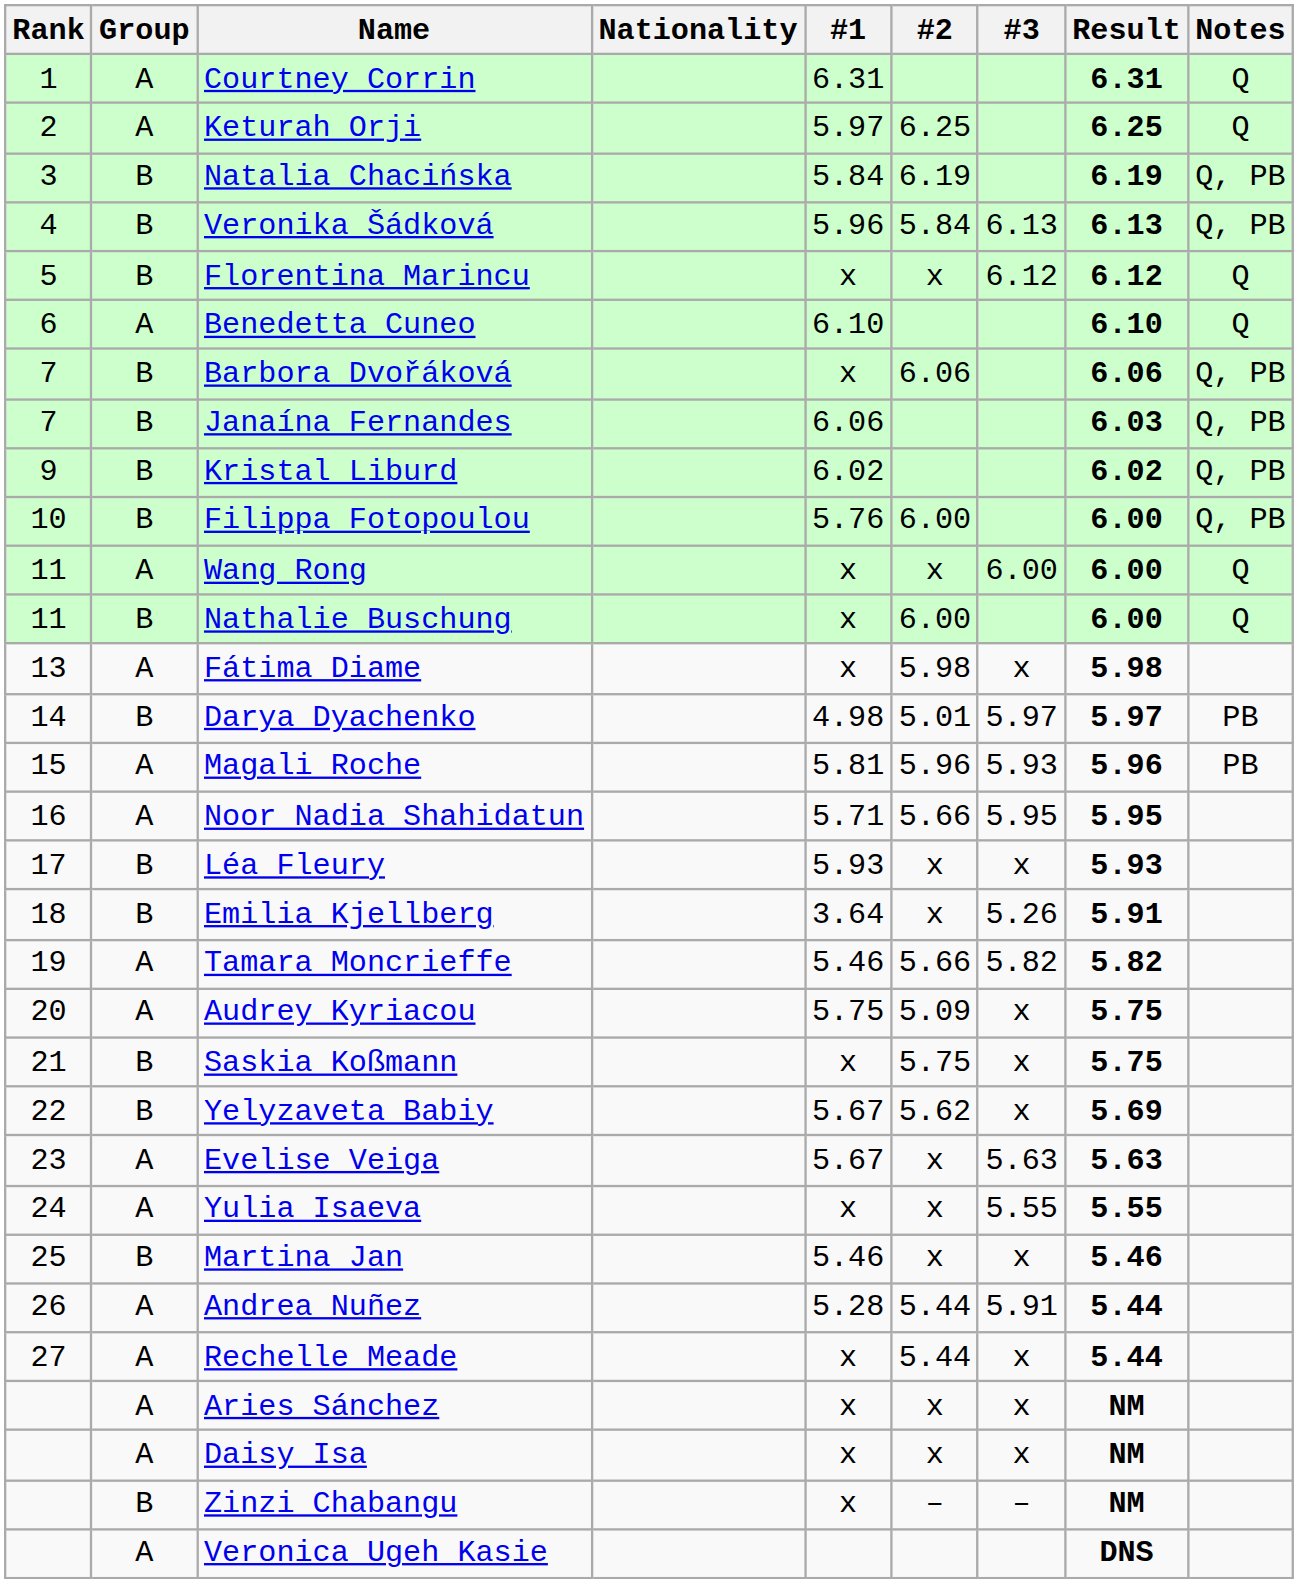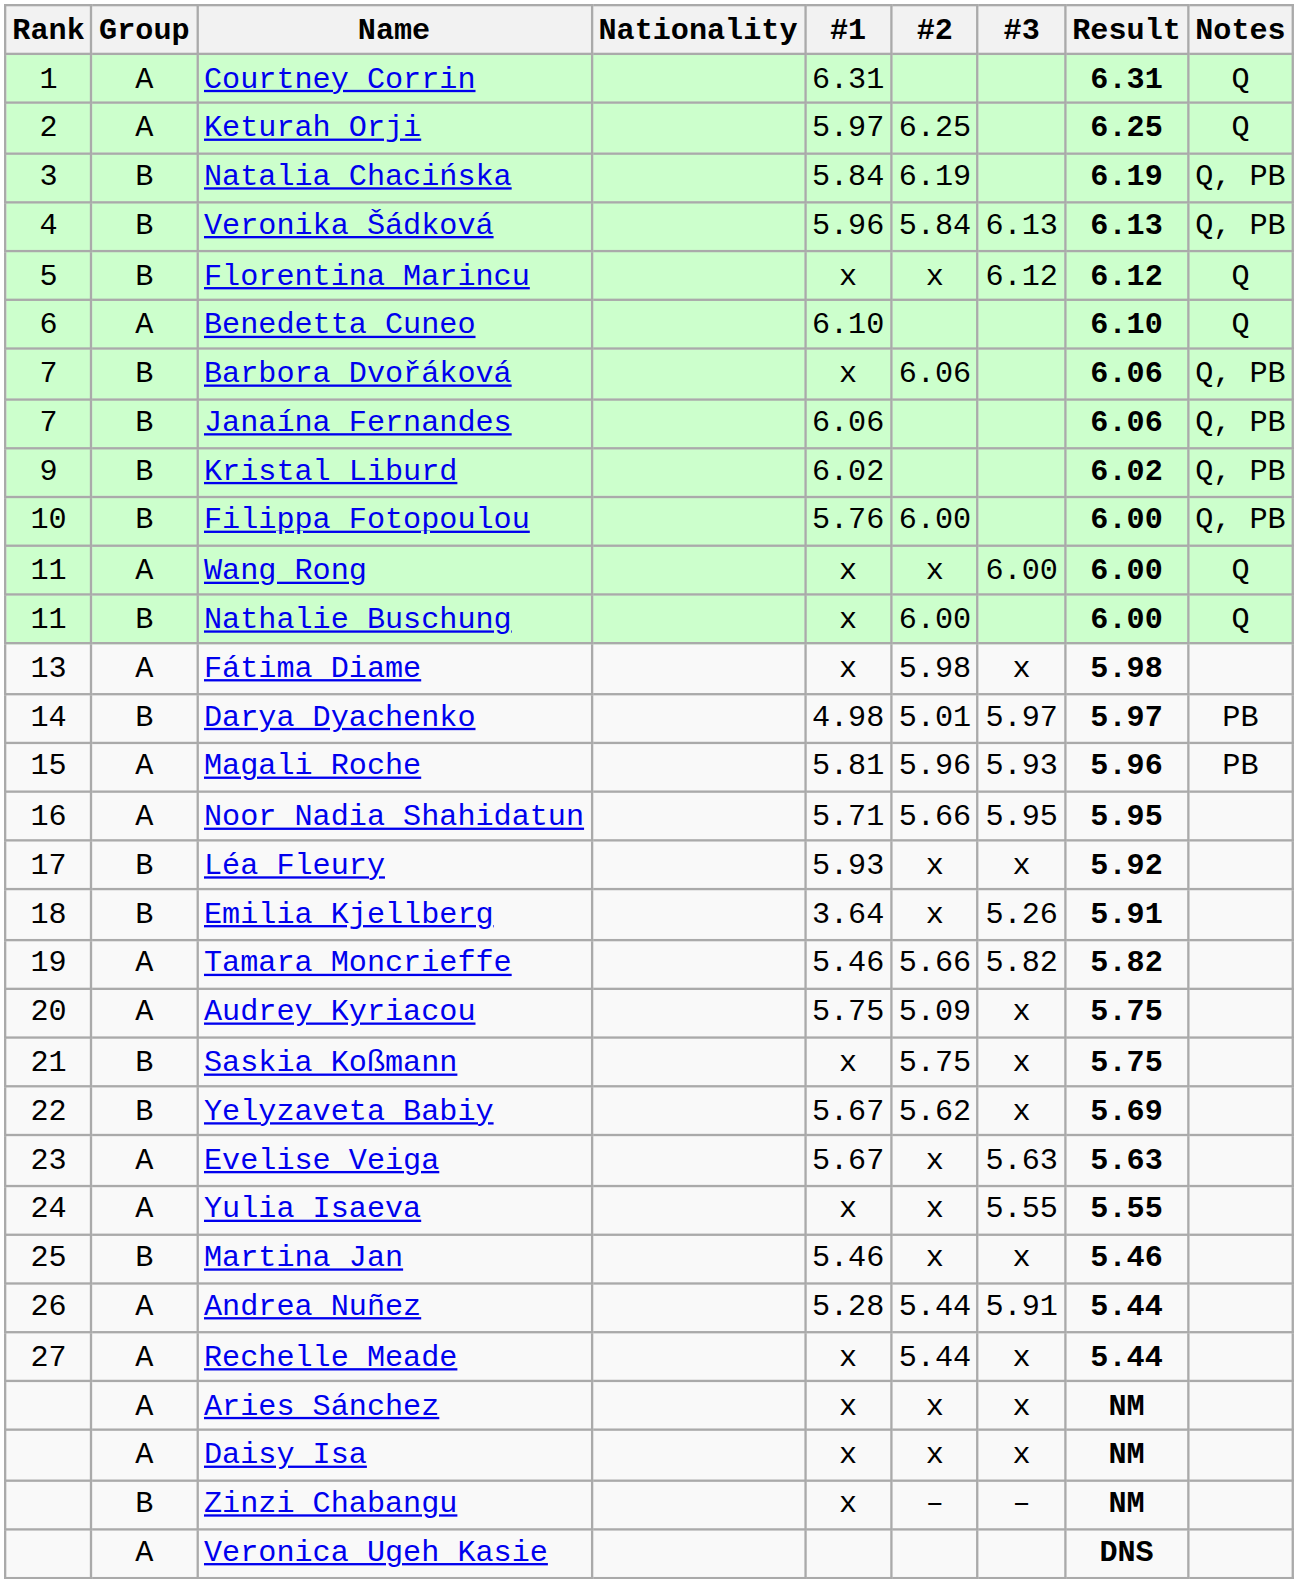 <table class="wikitable sortable" style="text-align:center">
 <tr>
 <th>Rank</th>
 <th>Group</th>
 <th>Name</th>
 <th>Nationality</th>
 <th>#1</th>
 <th>#2</th>
 <th>#3</th>
 <th>Result</th>
 <th>Notes</th>
 </tr>
 <tr bgcolor=ccffcc>
 <td>1</td>
 <td>A</td>
 <td align=left><a href='#'>Courtney Corrin</a></td>
 <td align=left></td>
 <td>6.31</td>
 <td></td>
 <td></td>
 <td><strong>6.31</strong></td>
 <td>Q</td>
 </tr>
 <tr bgcolor=ccffcc>
 <td>2</td>
 <td>A</td>
 <td align=left><a href='#'>Keturah Orji</a></td>
 <td align=left></td>
 <td>5.97</td>
 <td>6.25</td>
 <td></td>
 <td><strong>6.25</strong></td>
 <td>Q</td>
 </tr>
 <tr bgcolor=ccffcc>
 <td>3</td>
 <td>B</td>
 <td align=left><a href='#'>Natalia Chacińska</a></td>
 <td align=left></td>
 <td>5.84</td>
 <td>6.19</td>
 <td></td>
 <td><strong>6.19</strong></td>
 <td>Q, PB</td>
 </tr>
 <tr bgcolor=ccffcc>
 <td>4</td>
 <td>B</td>
 <td align=left><a href='#'>Veronika Šádková</a></td>
 <td align=left></td>
 <td>5.96</td>
 <td>5.84</td>
 <td>6.13</td>
 <td><strong>6.13</strong></td>
 <td>Q, PB</td>
 </tr>
 <tr bgcolor=ccffcc>
 <td>5</td>
 <td>B</td>
 <td align=left><a href='#'>Florentina Marincu</a></td>
 <td align=left></td>
 <td>x</td>
 <td>x</td>
 <td>6.12</td>
 <td><strong>6.12</strong></td>
 <td>Q</td>
 </tr>
 <tr bgcolor=ccffcc>
 <td>6</td>
 <td>A</td>
 <td align=left><a href='#'>Benedetta Cuneo</a></td>
 <td align=left></td>
 <td>6.10</td>
 <td></td>
 <td></td>
 <td><strong>6.10</strong></td>
 <td>Q</td>
 </tr>
 <tr bgcolor=ccffcc>
 <td>7</td>
 <td>B</td>
 <td align=left><a href='#'>Barbora Dvořáková</a></td>
 <td align=left></td>
 <td>x</td>
 <td>6.06</td>
 <td></td>
 <td><strong>6.06</strong></td>
 <td>Q, PB</td>
 </tr>
 <tr bgcolor=ccffcc>
 <td>7</td>
 <td>B</td>
 <td align=left><a href='#'>Janaína Fernandes</a></td>
 <td align=left></td>
 <td>6.06</td>
 <td></td>
 <td></td>
-<td><strong>6.03</strong></td>
+<td><strong>6.06</strong></td>
 <td>Q, PB</td>
 </tr>
 <tr bgcolor=ccffcc>
 <td>9</td>
 <td>B</td>
 <td align=left><a href='#'>Kristal Liburd</a></td>
 <td align=left></td>
 <td>6.02</td>
 <td></td>
 <td></td>
 <td><strong>6.02</strong></td>
 <td>Q, PB</td>
 </tr>
 <tr bgcolor=ccffcc>
 <td>10</td>
 <td>B</td>
 <td align=left><a href='#'>Filippa Fotopoulou</a></td>
 <td align=left></td>
 <td>5.76</td>
 <td>6.00</td>
 <td></td>
 <td><strong>6.00</strong></td>
 <td>Q, PB</td>
 </tr>
 <tr bgcolor=ccffcc>
 <td>11</td>
 <td>A</td>
 <td align=left><a href='#'>Wang Rong</a></td>
 <td align=left></td>
 <td>x</td>
 <td>x</td>
 <td>6.00</td>
 <td><strong>6.00</strong></td>
 <td>Q</td>
 </tr>
 <tr bgcolor=ccffcc>
 <td>11</td>
 <td>B</td>
 <td align=left><a href='#'>Nathalie Buschung</a></td>
 <td align=left></td>
 <td>x</td>
 <td>6.00</td>
 <td></td>
 <td><strong>6.00</strong></td>
 <td>Q</td>
 </tr>
 <tr>
 <td>13</td>
 <td>A</td>
 <td align=left><a href='#'>Fátima Diame</a></td>
 <td align=left></td>
 <td>x</td>
 <td>5.98</td>
 <td>x</td>
 <td><strong>5.98</strong></td>
 <td></td>
 </tr>
 <tr>
 <td>14</td>
 <td>B</td>
 <td align=left><a href='#'>Darya Dyachenko</a></td>
 <td align=left></td>
 <td>4.98</td>
 <td>5.01</td>
 <td>5.97</td>
 <td><strong>5.97</strong></td>
 <td>PB</td>
 </tr>
 <tr>
 <td>15</td>
 <td>A</td>
 <td align=left><a href='#'>Magali Roche</a></td>
 <td align=left></td>
 <td>5.81</td>
 <td>5.96</td>
 <td>5.93</td>
 <td><strong>5.96</strong></td>
 <td>PB</td>
 </tr>
 <tr>
 <td>16</td>
 <td>A</td>
 <td align=left><a href='#'>Noor Nadia Shahidatun</a></td>
 <td align=left></td>
 <td>5.71</td>
 <td>5.66</td>
 <td>5.95</td>
 <td><strong>5.95</strong></td>
 <td></td>
 </tr>
 <tr>
 <td>17</td>
 <td>B</td>
 <td align=left><a href='#'>Léa Fleury</a></td>
 <td align=left></td>
 <td>5.93</td>
 <td>x</td>
 <td>x</td>
-<td><strong>5.93</strong></td>
+<td><strong>5.92</strong></td>
 <td></td>
 </tr>
 <tr>
 <td>18</td>
 <td>B</td>
 <td align=left><a href='#'>Emilia Kjellberg</a></td>
 <td align=left></td>
 <td>3.64</td>
 <td>x</td>
 <td>5.26</td>
 <td><strong>5.91</strong></td>
 <td></td>
 </tr>
 <tr>
 <td>19</td>
 <td>A</td>
 <td align=left><a href='#'>Tamara Moncrieffe</a></td>
 <td align=left></td>
 <td>5.46</td>
 <td>5.66</td>
 <td>5.82</td>
 <td><strong>5.82</strong></td>
 <td></td>
 </tr>
 <tr>
 <td>20</td>
 <td>A</td>
 <td align=left><a href='#'>Audrey Kyriacou</a></td>
 <td align=left></td>
 <td>5.75</td>
 <td>5.09</td>
 <td>x</td>
 <td><strong>5.75</strong></td>
 <td></td>
 </tr>
 <tr>
 <td>21</td>
 <td>B</td>
 <td align=left><a href='#'>Saskia Koßmann</a></td>
 <td align=left></td>
 <td>x</td>
 <td>5.75</td>
 <td>x</td>
 <td><strong>5.75</strong></td>
 <td></td>
 </tr>
 <tr>
 <td>22</td>
 <td>B</td>
 <td align=left><a href='#'>Yelyzaveta Babiy</a></td>
 <td align=left></td>
 <td>5.67</td>
 <td>5.62</td>
 <td>x</td>
 <td><strong>5.69</strong></td>
 <td></td>
 </tr>
 <tr>
 <td>23</td>
 <td>A</td>
 <td align=left><a href='#'>Evelise Veiga</a></td>
 <td align=left></td>
 <td>5.67</td>
 <td>x</td>
 <td>5.63</td>
 <td><strong>5.63</strong></td>
 <td></td>
 </tr>
 <tr>
 <td>24</td>
 <td>A</td>
 <td align=left><a href='#'>Yulia Isaeva</a></td>
 <td align=left></td>
 <td>x</td>
 <td>x</td>
 <td>5.55</td>
 <td><strong>5.55</strong></td>
 <td></td>
 </tr>
 <tr>
 <td>25</td>
 <td>B</td>
 <td align=left><a href='#'>Martina Jan</a></td>
 <td align=left></td>
 <td>5.46</td>
 <td>x</td>
 <td>x</td>
 <td><strong>5.46</strong></td>
 <td></td>
 </tr>
 <tr>
 <td>26</td>
 <td>A</td>
 <td align=left><a href='#'>Andrea Nuñez</a></td>
 <td align=left></td>
 <td>5.28</td>
 <td>5.44</td>
 <td>5.91</td>
 <td><strong>5.44</strong></td>
 <td></td>
 </tr>
 <tr>
 <td>27</td>
 <td>A</td>
 <td align=left><a href='#'>Rechelle Meade</a></td>
 <td align=left></td>
 <td>x</td>
 <td>5.44</td>
 <td>x</td>
 <td><strong>5.44</strong></td>
 <td></td>
 </tr>
 <tr>
 <td></td>
 <td>A</td>
 <td align=left><a href='#'>Aries Sánchez</a></td>
 <td align=left></td>
 <td>x</td>
 <td>x</td>
 <td>x</td>
 <td><strong>NM</strong></td>
 <td></td>
 </tr>
 <tr>
 <td></td>
 <td>A</td>
 <td align=left><a href='#'>Daisy Isa</a></td>
 <td align=left></td>
 <td>x</td>
 <td>x</td>
 <td>x</td>
 <td><strong>NM</strong></td>
 <td></td>
 </tr>
 <tr>
 <td></td>
 <td>B</td>
 <td align=left><a href='#'>Zinzi Chabangu</a></td>
 <td align=left></td>
 <td>x</td>
 <td>–</td>
 <td>–</td>
 <td><strong>NM</strong></td>
 <td></td>
 </tr>
 <tr>
 <td></td>
 <td>A</td>
 <td align=left><a href='#'>Veronica Ugeh Kasie</a></td>
 <td align=left></td>
 <td></td>
 <td></td>
 <td></td>
 <td><strong>DNS</strong></td>
 <td></td>
 </tr>
 </table>
